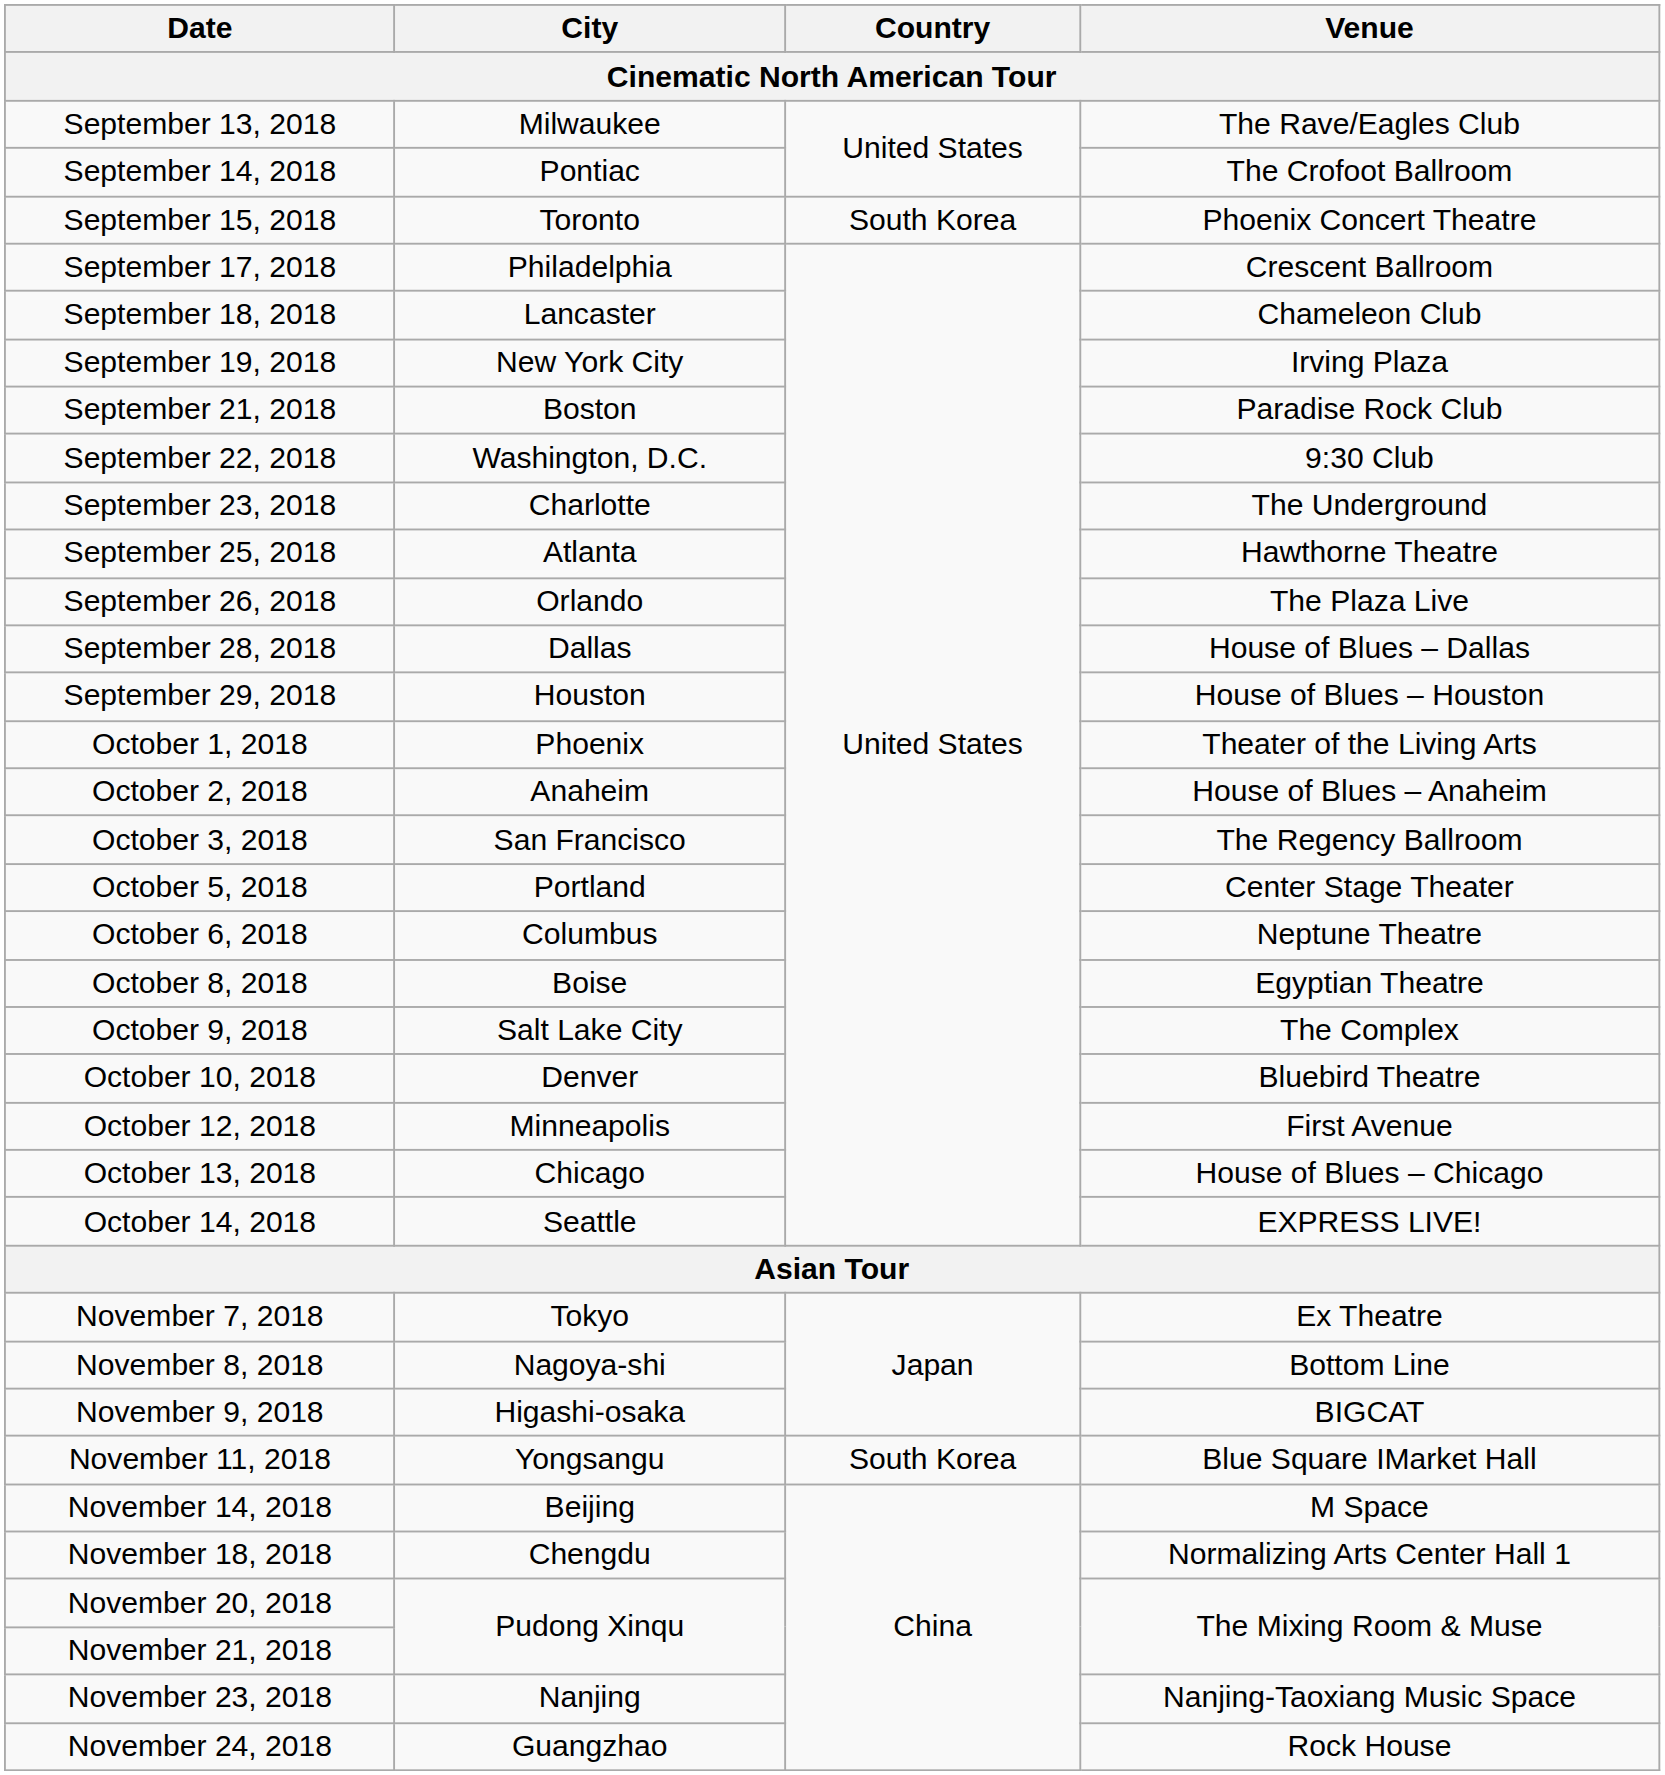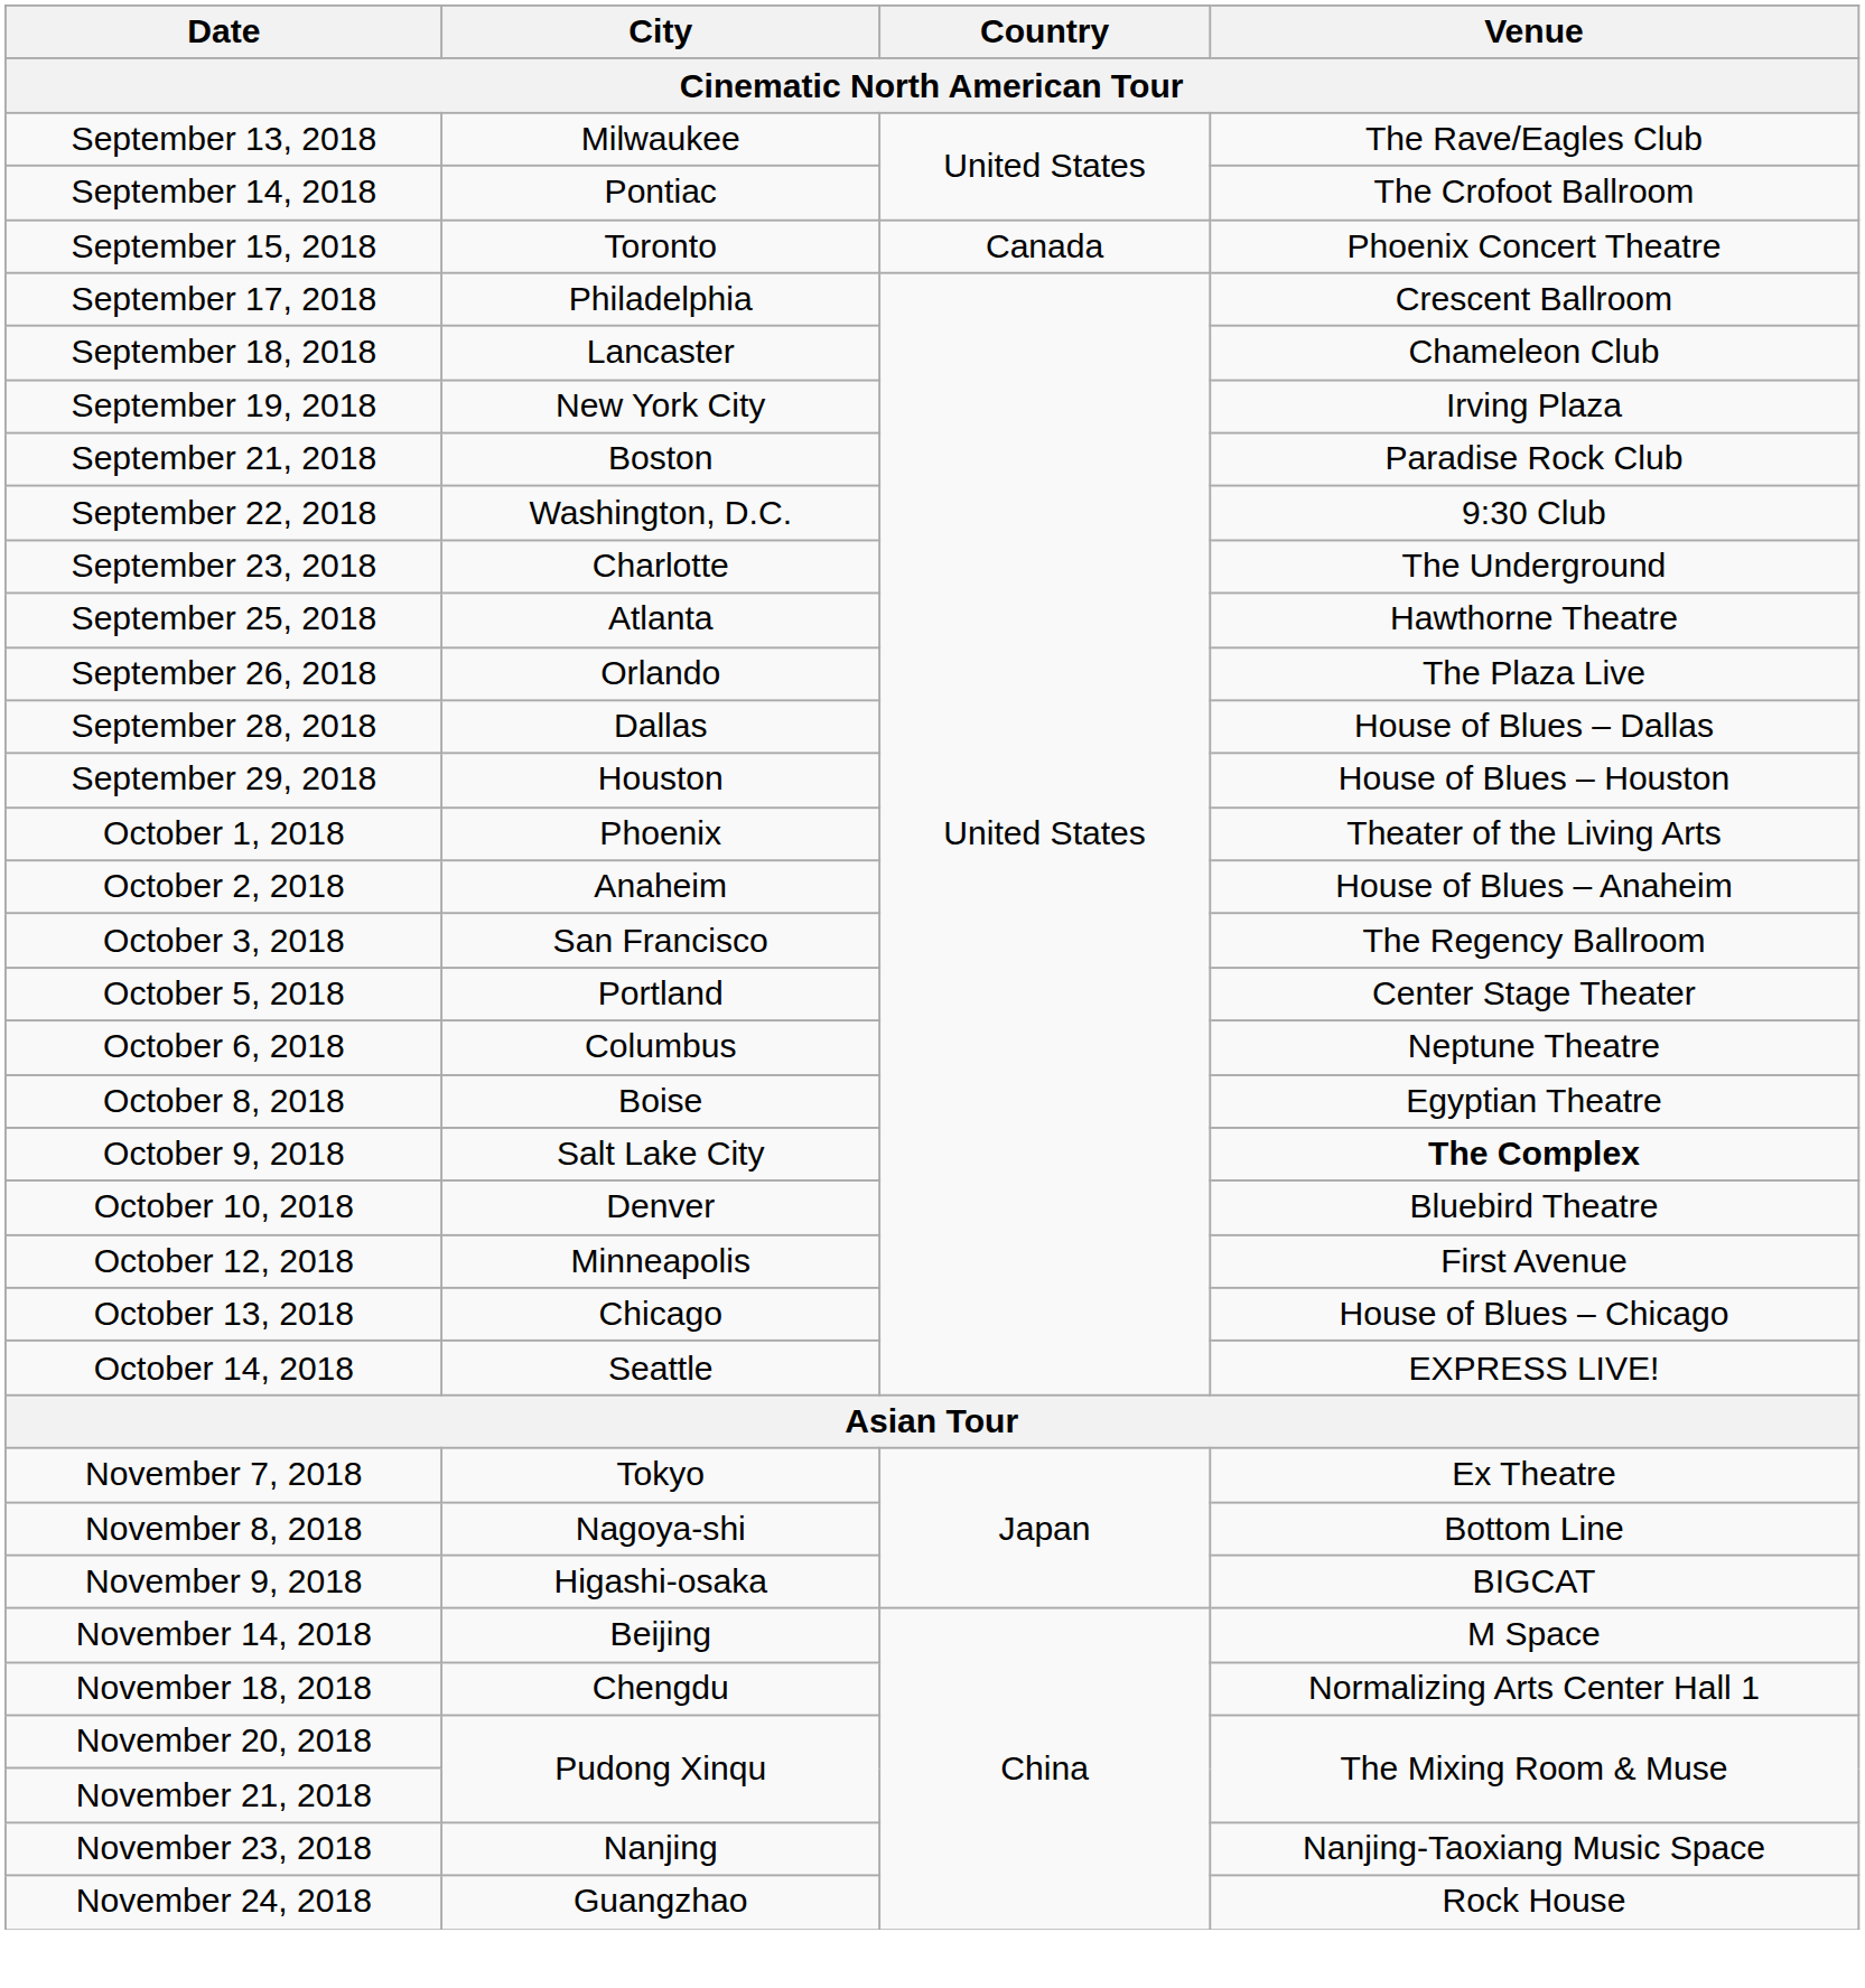 <table class="wikitable" style="text-align:center;">
 <tr>
 <th width="200">Date</th>
 <th width="200">City</th>
 <th width="150">Country</th>
 <th width="300">Venue</th>
 </tr>
 <tr>
 <th colspan="4">Cinematic North American Tour</th>
 </tr>
 <tr>
 <td>September 13, 2018</td>
 <td>Milwaukee</td>
 <td rowspan="2">United States</td>
 <td>The Rave/Eagles Club</td>
 </tr>
 <tr>
 <td>September 14, 2018</td>
 <td>Pontiac</td>
 <td>The Crofoot Ballroom</td>
 </tr>
 <tr>
 <td>September 15, 2018</td>
 <td>Toronto</td>
-<td>South Korea</td>
+<td>Canada</td>
 <td>Phoenix Concert Theatre</td>
 </tr>
 <tr>
 <td>September 17, 2018</td>
 <td>Philadelphia</td>
 <td rowspan="21">United States</td>
 <td>Crescent Ballroom</td>
 </tr>
 <tr>
 <td>September 18, 2018</td>
 <td>Lancaster</td>
 <td>Chameleon Club</td>
 </tr>
 <tr>
 <td>September 19, 2018</td>
 <td>New York City</td>
 <td>Irving Plaza</td>
 </tr>
 <tr>
 <td>September 21, 2018</td>
 <td>Boston</td>
 <td>Paradise Rock Club</td>
 </tr>
 <tr>
 <td>September 22, 2018</td>
 <td>Washington, D.C.</td>
 <td>9:30 Club</td>
 </tr>
 <tr>
 <td>September 23, 2018</td>
 <td>Charlotte</td>
 <td>The Underground</td>
 </tr>
 <tr>
 <td>September 25, 2018</td>
 <td>Atlanta</td>
 <td>Hawthorne Theatre</td>
 </tr>
 <tr>
 <td>September 26, 2018</td>
 <td>Orlando</td>
 <td>The Plaza Live</td>
 </tr>
 <tr>
 <td>September 28, 2018</td>
 <td>Dallas</td>
 <td>House of Blues – Dallas</td>
 </tr>
 <tr>
 <td>September 29, 2018</td>
 <td>Houston</td>
 <td>House of Blues – Houston</td>
 </tr>
 <tr>
 <td>October 1, 2018</td>
 <td>Phoenix</td>
 <td>Theater of the Living Arts</td>
 </tr>
 <tr>
 <td>October 2, 2018</td>
 <td>Anaheim</td>
 <td>House of Blues – Anaheim</td>
 </tr>
 <tr>
 <td>October 3, 2018</td>
 <td>San Francisco</td>
 <td>The Regency Ballroom</td>
 </tr>
 <tr>
 <td>October 5, 2018</td>
 <td>Portland</td>
 <td>Center Stage Theater</td>
 </tr>
 <tr>
 <td>October 6, 2018</td>
 <td>Columbus</td>
 <td>Neptune Theatre</td>
 </tr>
 <tr>
 <td>October 8, 2018</td>
 <td>Boise</td>
 <td>Egyptian Theatre</td>
 </tr>
 <tr>
 <td>October 9, 2018</td>
 <td>Salt Lake City</td>
-<td>The Complex</td>
+<td><strong>The Complex</strong></td>
 </tr>
 <tr>
 <td>October 10, 2018</td>
 <td>Denver</td>
 <td>Bluebird Theatre</td>
 </tr>
 <tr>
 <td>October 12, 2018</td>
 <td>Minneapolis</td>
 <td>First Avenue</td>
 </tr>
 <tr>
 <td>October 13, 2018</td>
 <td>Chicago</td>
 <td>House of Blues – Chicago</td>
 </tr>
 <tr>
 <td>October 14, 2018</td>
 <td>Seattle</td>
 <td>EXPRESS LIVE!</td>
 </tr>
 <tr>
 <th colspan="4">Asian Tour</th>
 </tr>
 <tr>
 <td>November 7, 2018</td>
 <td>Tokyo</td>
 <td rowspan="3">Japan</td>
 <td>Ex Theatre</td>
 </tr>
 <tr>
 <td>November 8, 2018</td>
 <td>Nagoya-shi</td>
 <td>Bottom Line</td>
 </tr>
 <tr>
 <td>November 9, 2018</td>
 <td>Higashi-osaka</td>
 <td>BIGCAT</td>
 </tr>
 <tr>
-<td>November 11, 2018</td>
-<td>Yongsangu</td>
-<td>South Korea</td>
-<td>Blue Square IMarket Hall</td>
-</tr>
-<tr>
 <td>November 14, 2018</td>
 <td>Beijing</td>
 <td rowspan="6">China</td>
 <td>M Space</td>
 </tr>
 <tr>
 <td>November 18, 2018</td>
 <td>Chengdu</td>
 <td>Normalizing Arts Center Hall 1</td>
 </tr>
 <tr>
 <td>November 20, 2018</td>
 <td rowspan="2">Pudong Xinqu</td>
 <td rowspan="2">The Mixing Room & Muse</td>
 </tr>
 <tr>
 <td>November 21, 2018</td>
 </tr>
 <tr>
 <td>November 23, 2018</td>
 <td>Nanjing</td>
 <td>Nanjing-Taoxiang Music Space</td>
 </tr>
 <tr>
 <td>November 24, 2018</td>
 <td>Guangzhao</td>
 <td>Rock House</td>
 </tr>
 </table>
